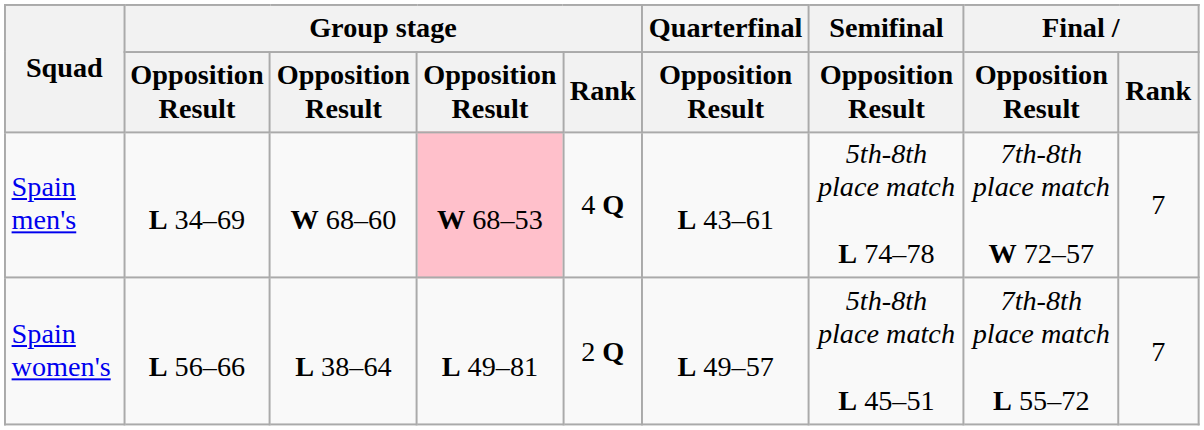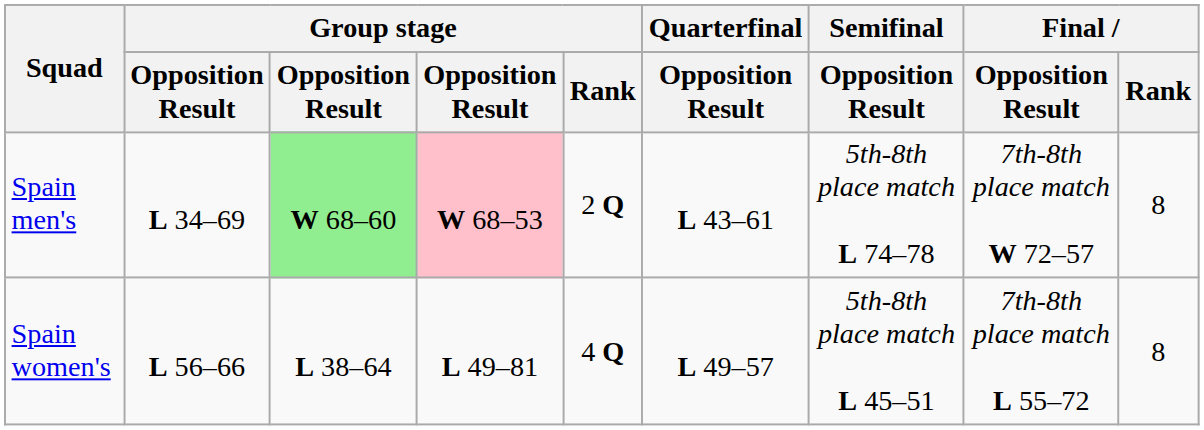 <table class=wikitable style="font-size:90%">
 <tr>
 <th rowspan="2">Squad</th>
 <th colspan="4">Group stage</th>
 <th>Quarterfinal</th>
 <th>Semifinal</th>
 <th colspan="2">Final / </th>
 </tr>
 <tr>
 <th>Opposition<br>Result</th>
 <th>Opposition<br>Result</th>
 <th>Opposition<br>Result</th>
 <th>Rank</th>
 <th>Opposition<br>Result</th>
 <th>Opposition<br>Result</th>
 <th>Opposition<br>Result</th>
 <th>Rank</th>
 </tr>
 <tr align=center>
 <td align=left><a href='#'>Spain men's</a></td>
 <td><br><strong>L</strong> 34–69</td>
-<td><br><strong>W</strong> 68–60</td>
+<td style="background: lightgreen;"><br><strong>W</strong> 68–60</td>
 <td style="background: pink;"><br><strong>W</strong> 68–53</td>
-<td>4 <strong>Q</strong></td>
+<td>2 <strong>Q</strong></td>
 <td><br><strong>L</strong> 43–61</td>
 <td><em>5th-8th place match</em><br><br><strong>L</strong> 74–78</td>
 <td><em>7th-8th place match</em><br><br><strong>W</strong> 72–57</td>
-<td>7</td>
+<td>8</td>
 </tr>
 <tr align=center>
 <td align=left><a href='#'>Spain women's</a></td>
 <td><br><strong>L</strong> 56–66</td>
 <td><br><strong>L</strong> 38–64</td>
 <td><br><strong>L</strong> 49–81</td>
-<td>2 <strong>Q</strong></td>
+<td>4 <strong>Q</strong></td>
 <td><br><strong>L</strong> 49–57</td>
 <td><em>5th-8th place match</em><br><br><strong>L</strong> 45–51</td>
 <td><em>7th-8th place match</em><br><br><strong>L</strong> 55–72</td>
-<td>7</td>
+<td>8</td>
 </tr>
 </table>
